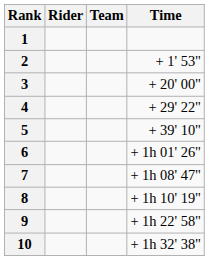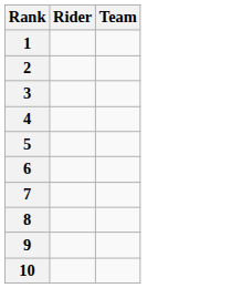 <table class="wikitable">
 <tr>
 <th scope="col">Rank</th>
 <th scope="col">Rider</th>
 <th scope="col">Team</th>
-<th scope="col">Time</th>
 </tr>
 <tr>
 <th scope="row">1</th>
 <td> </td>
 <td></td>
-<td style="text-align:right;"></td>
 </tr>
 <tr>
 <th scope="row">2</th>
 <td> </td>
 <td></td>
-<td style="text-align:right;">+ 1' 53"</td>
 </tr>
 <tr>
 <th scope="row">3</th>
 <td></td>
 <td></td>
-<td style="text-align:right;">+ 20' 00"</td>
 </tr>
 <tr>
 <th scope="row">4</th>
 <td></td>
 <td></td>
-<td style="text-align:right;">+ 29' 22"</td>
 </tr>
 <tr>
 <th scope="row">5</th>
 <td></td>
 <td></td>
-<td style="text-align:right;">+ 39' 10"</td>
 </tr>
 <tr>
 <th scope="row">6</th>
 <td></td>
 <td></td>
-<td style="text-align:right;">+ 1h 01' 26"</td>
 </tr>
 <tr>
 <th scope="row">7</th>
 <td></td>
 <td></td>
-<td style="text-align:right;">+ 1h 08' 47"</td>
 </tr>
 <tr>
 <th scope="row">8</th>
 <td></td>
 <td></td>
-<td style="text-align:right;">+ 1h 10' 19"</td>
 </tr>
 <tr>
 <th scope="row">9</th>
 <td></td>
 <td></td>
-<td style="text-align:right;">+ 1h 22' 58"</td>
 </tr>
 <tr>
 <th scope="row">10</th>
 <td></td>
 <td></td>
-<td style="text-align:right;">+ 1h 32' 38"</td>
 </tr>
 </table>
